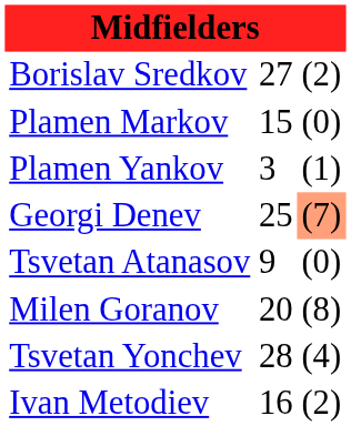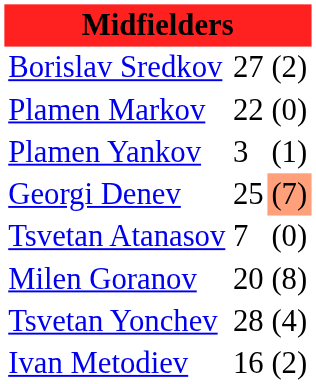 <table class="toccolours" border="0" cellpadding="2" cellspacing="0" align="left" style="margin:0.5em;">
 <tr>
 <th colspan="4" align="center" bgcolor="#FF2020"><span>Midfielders</span></th>
 </tr>
 <tr>
 <td> <a href='#'>Borislav Sredkov</a></td>
 <td>27</td>
 <td>(2)</td>
 </tr>
 <tr>
 <td> <a href='#'>Plamen Markov</a></td>
-<td>15</td>
+<td>22</td>
 <td>(0)</td>
 </tr>
 <tr>
 <td> <a href='#'>Plamen Yankov</a></td>
 <td>3</td>
 <td>(1)</td>
 </tr>
 <tr>
 <td> <a href='#'>Georgi Denev</a></td>
 <td>25</td>
 <td style="background: lightsalmon;">(7)</td>
 </tr>
 <tr>
 <td> <a href='#'>Tsvetan Atanasov</a></td>
-<td>9</td>
+<td>7</td>
 <td>(0)</td>
 </tr>
 <tr>
 <td> <a href='#'>Milen Goranov</a></td>
 <td>20</td>
 <td>(8)</td>
 </tr>
 <tr>
 <td> <a href='#'>Tsvetan Yonchev</a></td>
 <td>28</td>
 <td>(4)</td>
 </tr>
 <tr>
 <td> <a href='#'>Ivan Metodiev</a></td>
 <td>16</td>
 <td>(2)</td>
 </tr>
 <tr>
 </tr>
 </table>
